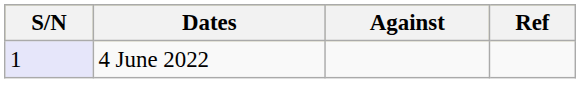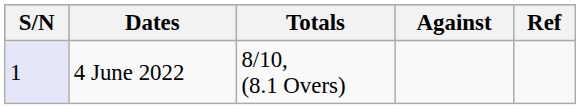 <table class="wikitable"  style="width: 400px;">
 <tr bgcolor=#bdb76b>
 <th>S/N</th>
 <th>Dates</th>
+<th>Totals</th>
 <th>Against</th>
 <th>Ref</th>
 </tr>
 <tr>
 <td style="background: lavender;">1</td>
 <td>4 June 2022</td>
+<td>8/10,<br>(8.1 Overs)</td>
 <td></td>
 <td></td>
 </tr>
 </table>
